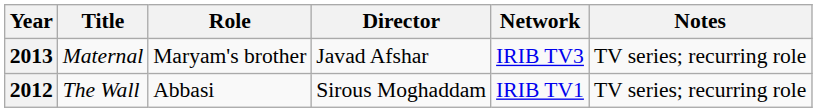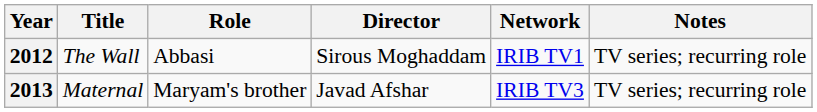 <table class="wikitable plainrowheaders sortable"  style=font-size:100%>
 <tr>
 <th scope="col">Year</th>
 <th scope="col">Title</th>
 <th scope="col">Role</th>
 <th scope="col">Director</th>
 <th scope="col" class="unsortable">Network</th>
 <th scope="col" class="unsortable">Notes</th>
 </tr>
 <tr>
+<th scope=row>2012</th>
+<td><em>The Wall</em></td>
+<td>Abbasi</td>
+<td>Sirous Moghaddam</td>
+<td><a href='#'>IRIB TV1</a></td>
+<td>TV series; recurring role</td>
+</tr>
+<tr>
 <th scope=row>2013</th>
 <td><em>Maternal</em></td>
 <td>Maryam's brother</td>
 <td>Javad Afshar</td>
 <td><a href='#'>IRIB TV3</a></td>
 <td>TV series; recurring role</td>
 </tr>
-<tr>
-<th scope=row>2012</th>
-<td><em>The Wall</em></td>
-<td>Abbasi</td>
-<td>Sirous Moghaddam</td>
-<td><a href='#'>IRIB TV1</a></td>
-<td>TV series; recurring role</td>
-</tr>
 </table>
